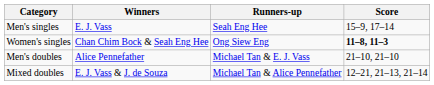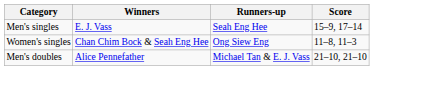 <table class="wikitable">
 <tr>
 <th>Category</th>
 <th>Winners</th>
 <th>Runners-up</th>
 <th>Score</th>
 </tr>
 <tr>
 <td>Men's singles</td>
 <td> <a href='#'>E. J. Vass</a></td>
 <td> <a href='#'>Seah Eng Hee</a></td>
 <td>15–9, 17–14</td>
 </tr>
 <tr>
 <td>Women's singles</td>
 <td> <a href='#'>Chan Chim Bock</a> & <a href='#'>Seah Eng Hee</a></td>
 <td> <a href='#'>Ong Siew Eng</a></td>
-<td><strong>11–8, 11–3</strong></td>
+<td>11–8, 11–3</td>
 </tr>
 <tr>
 <td>Men's doubles</td>
 <td> <a href='#'>Alice Pennefather</a></td>
 <td> <a href='#'>Michael Tan</a> & <a href='#'>E. J. Vass</a></td>
 <td>21–10, 21–10</td>
 </tr>
-<tr>
-<td>Mixed doubles</td>
-<td> <a href='#'>E. J. Vass</a> & <a href='#'>J. de Souza</a></td>
-<td> <a href='#'>Michael Tan</a> & <a href='#'>Alice Pennefather</a></td>
-<td>12–21, 21–13, 21–14</td>
-</tr>
 </table>
